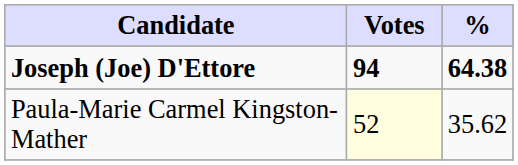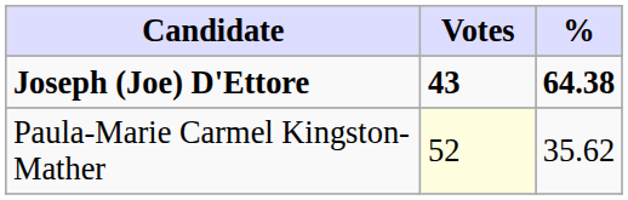 <table class="wikitable">
 <tr>
 <th style="background:#ddf; width:200px;">Candidate</th>
 <th style="background:#ddf; width:50px;">Votes</th>
 <th style="background:#ddf; width:30px;">%</th>
 </tr>
 <tr>
 <td><strong>Joseph (Joe) D'Ettore</strong></td>
-<td><strong>94</strong></td>
+<td><strong>43</strong></td>
 <td><strong>64.38</strong></td>
 </tr>
 <tr>
 <td>Paula-Marie Carmel Kingston-Mather</td>
 <td style="background: lightyellow;">52</td>
 <td>35.62</td>
 </tr>
 </table>
